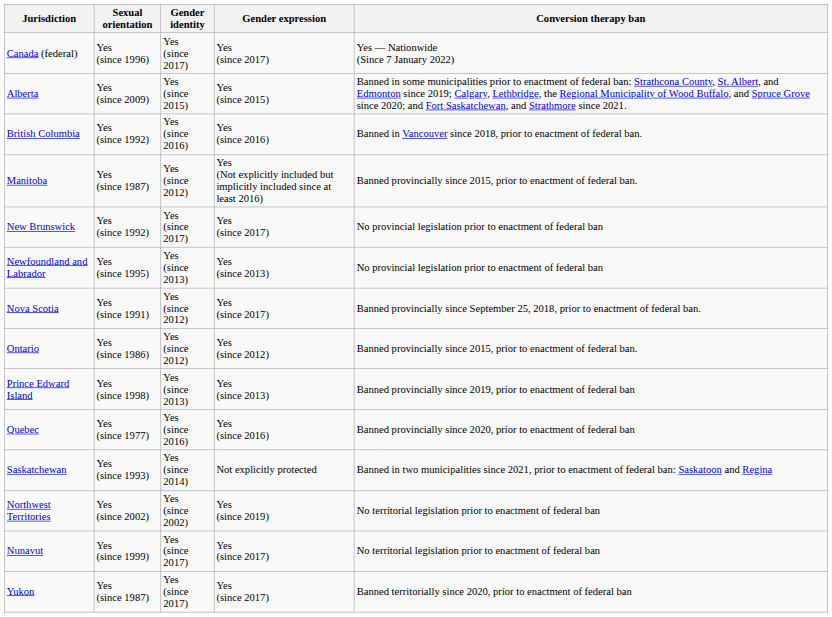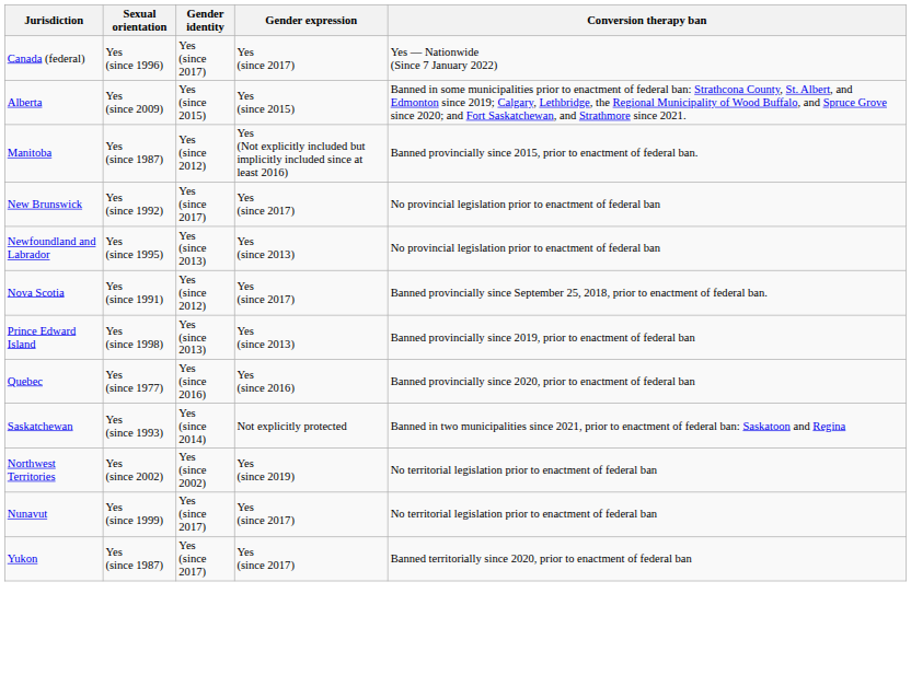 <table class="wikitable sortable sticky-header" style=text-align:left;">
 <tr>
 <th>Jurisdiction</th>
 <th>Sexual orientation</th>
 <th>Gender identity</th>
 <th>Gender expression</th>
 <th>Conversion therapy ban</th>
 </tr>
 <tr>
 <td><a href='#'>Canada</a> (federal)</td>
 <td>Yes<br>(since 1996)</td>
 <td>Yes<br>(since 2017)</td>
 <td>Yes<br>(since 2017)</td>
 <td>Yes — Nationwide <br>(Since 7 January 2022)</td>
 </tr>
 <tr>
 <td><a href='#'>Alberta</a></td>
 <td>Yes<br>(since 2009)</td>
 <td>Yes<br>(since 2015)</td>
 <td>Yes<br>(since 2015)</td>
 <td>Banned in some municipalities prior to enactment of federal ban: <a href='#'>Strathcona County</a>, <a href='#'>St. Albert</a>, and <a href='#'>Edmonton</a> since 2019; <a href='#'>Calgary</a>, <a href='#'>Lethbridge</a>, the <a href='#'>Regional Municipality of Wood Buffalo</a>, and <a href='#'>Spruce Grove</a> since 2020; and <a href='#'>Fort Saskatchewan</a>, and <a href='#'>Strathmore</a> since 2021.</td>
-</tr>
-<tr>
-<td><a href='#'>British Columbia</a></td>
-<td>Yes<br>(since 1992)</td>
-<td>Yes<br>(since 2016)</td>
-<td>Yes<br>(since 2016)</td>
-<td>Banned in <a href='#'>Vancouver</a> since 2018, prior to enactment of federal ban.</td>
 </tr>
 <tr>
 <td><a href='#'>Manitoba</a></td>
 <td>Yes<br>(since 1987)</td>
 <td>Yes<br>(since 2012)</td>
 <td>Yes<br>(Not explicitly included but implicitly included since at least 2016)</td>
 <td>Banned provincially since 2015, prior to enactment of federal ban.</td>
 </tr>
 <tr>
 <td><a href='#'>New Brunswick</a></td>
 <td>Yes<br>(since 1992)</td>
 <td>Yes<br>(since 2017)</td>
 <td>Yes<br>(since 2017)</td>
 <td>No provincial legislation prior to enactment of federal ban</td>
 </tr>
 <tr>
 <td><a href='#'>Newfoundland and Labrador</a></td>
 <td>Yes<br>(since 1995)</td>
 <td>Yes<br>(since 2013)</td>
 <td>Yes<br>(since 2013)</td>
 <td>No provincial legislation prior to enactment of federal ban</td>
 </tr>
 <tr>
 <td><a href='#'>Nova Scotia</a></td>
 <td>Yes<br>(since 1991)</td>
 <td>Yes<br>(since 2012)</td>
 <td>Yes<br>(since 2017)</td>
 <td>Banned provincially since September 25, 2018, prior to enactment of federal ban.</td>
-</tr>
-<tr>
-<td><a href='#'>Ontario</a></td>
-<td>Yes<br>(since 1986)</td>
-<td>Yes<br>(since 2012)</td>
-<td>Yes<br>(since 2012)</td>
-<td>Banned provincially since 2015, prior to enactment of federal ban.</td>
 </tr>
 <tr>
 <td><a href='#'>Prince Edward Island</a></td>
 <td>Yes<br>(since 1998)</td>
 <td>Yes<br>(since 2013)</td>
 <td>Yes<br>(since 2013)</td>
 <td>Banned provincially since 2019, prior to enactment of federal ban</td>
 </tr>
 <tr>
 <td><a href='#'>Quebec</a></td>
 <td>Yes<br>(since 1977)</td>
 <td>Yes<br>(since 2016)</td>
 <td>Yes<br>(since 2016)</td>
 <td>Banned provincially since 2020, prior to enactment of federal ban</td>
 </tr>
 <tr>
 <td><a href='#'>Saskatchewan</a></td>
 <td>Yes<br>(since 1993)</td>
 <td>Yes<br>(since 2014)</td>
 <td>Not explicitly protected<br></td>
 <td>Banned in two municipalities since 2021, prior to enactment of federal ban: <a href='#'>Saskatoon</a> and <a href='#'>Regina</a></td>
 </tr>
 <tr>
 <td><a href='#'>Northwest Territories</a></td>
 <td>Yes<br>(since 2002)</td>
 <td>Yes<br>(since 2002)</td>
 <td>Yes<br>(since 2019)</td>
 <td>No territorial legislation prior to enactment of federal ban</td>
 </tr>
 <tr>
 <td><a href='#'>Nunavut</a></td>
 <td>Yes<br>(since 1999)</td>
 <td>Yes<br>(since 2017)</td>
 <td>Yes<br>(since 2017)</td>
 <td>No territorial legislation prior to enactment of federal ban</td>
 </tr>
 <tr>
 <td><a href='#'>Yukon</a></td>
 <td>Yes<br>(since 1987)</td>
 <td>Yes<br>(since 2017)</td>
 <td>Yes<br>(since 2017)</td>
 <td>Banned territorially since 2020, prior to enactment of federal ban</td>
 </tr>
 </table>
